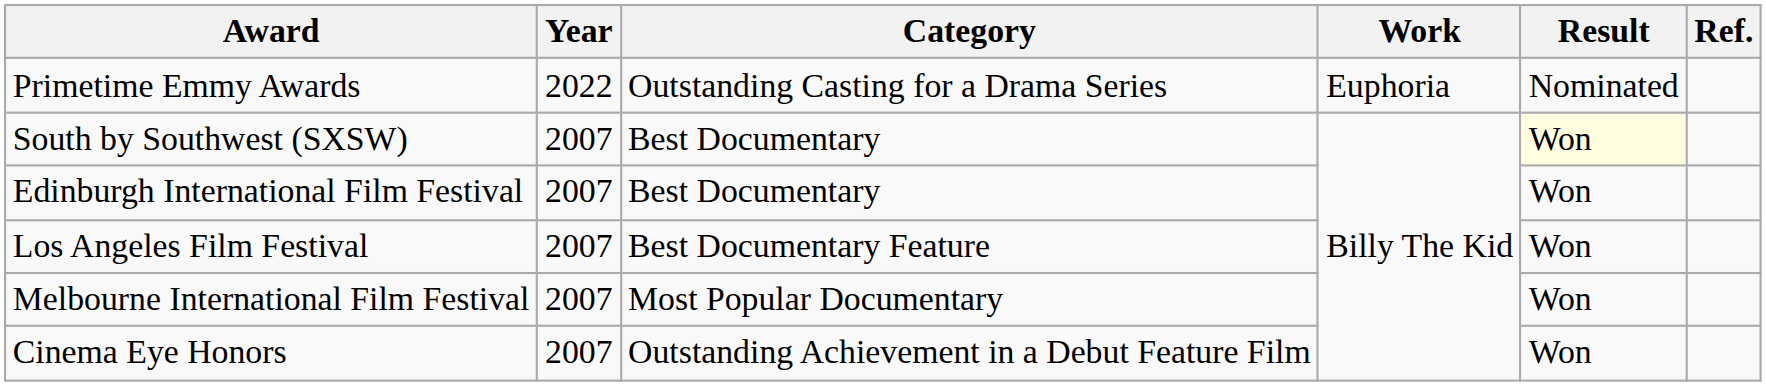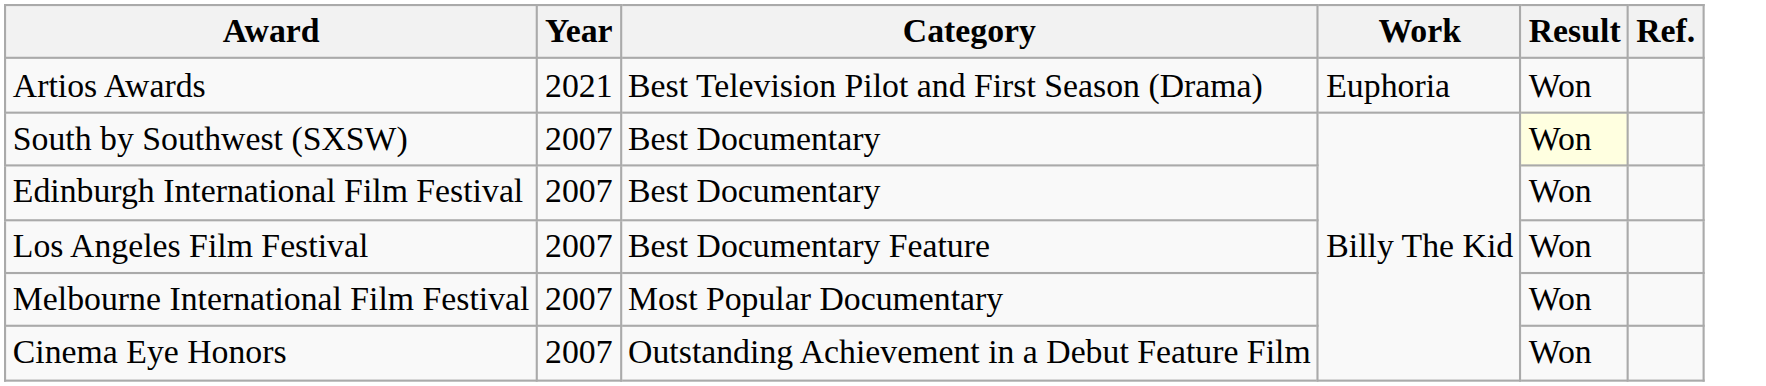 <table class="wikitable">
 <tr>
 <th>Award</th>
 <th>Year</th>
 <th>Category</th>
 <th>Work</th>
 <th>Result</th>
 <th>Ref.</th>
 </tr>
 <tr>
-<td>Primetime Emmy Awards</td>
-<td>2022</td>
-<td>Outstanding Casting for a Drama Series</td>
+<td>Artios Awards</td>
+<td>2021</td>
+<td>Best Television Pilot and First Season (Drama)</td>
 <td>Euphoria</td>
-<td>Nominated</td>
+<td>Won</td>
 <td></td>
 </tr>
 <tr>
 <td>South by Southwest (SXSW)</td>
 <td>2007</td>
 <td>Best Documentary</td>
 <td rowspan="5">Billy The Kid</td>
 <td style="background: lightyellow;">Won</td>
 <td></td>
 </tr>
 <tr>
 <td>Edinburgh International Film Festival</td>
 <td>2007</td>
 <td>Best Documentary</td>
 <td>Won</td>
 <td></td>
 </tr>
 <tr>
 <td>Los Angeles Film Festival</td>
 <td>2007</td>
 <td>Best Documentary Feature</td>
 <td>Won</td>
 <td></td>
 </tr>
 <tr>
 <td>Melbourne International Film Festival</td>
 <td>2007</td>
 <td>Most Popular Documentary</td>
 <td>Won</td>
 <td></td>
 </tr>
 <tr>
 <td>Cinema Eye Honors</td>
 <td>2007</td>
 <td>Outstanding Achievement in a Debut Feature Film</td>
 <td>Won</td>
 <td></td>
 </tr>
 </table>
